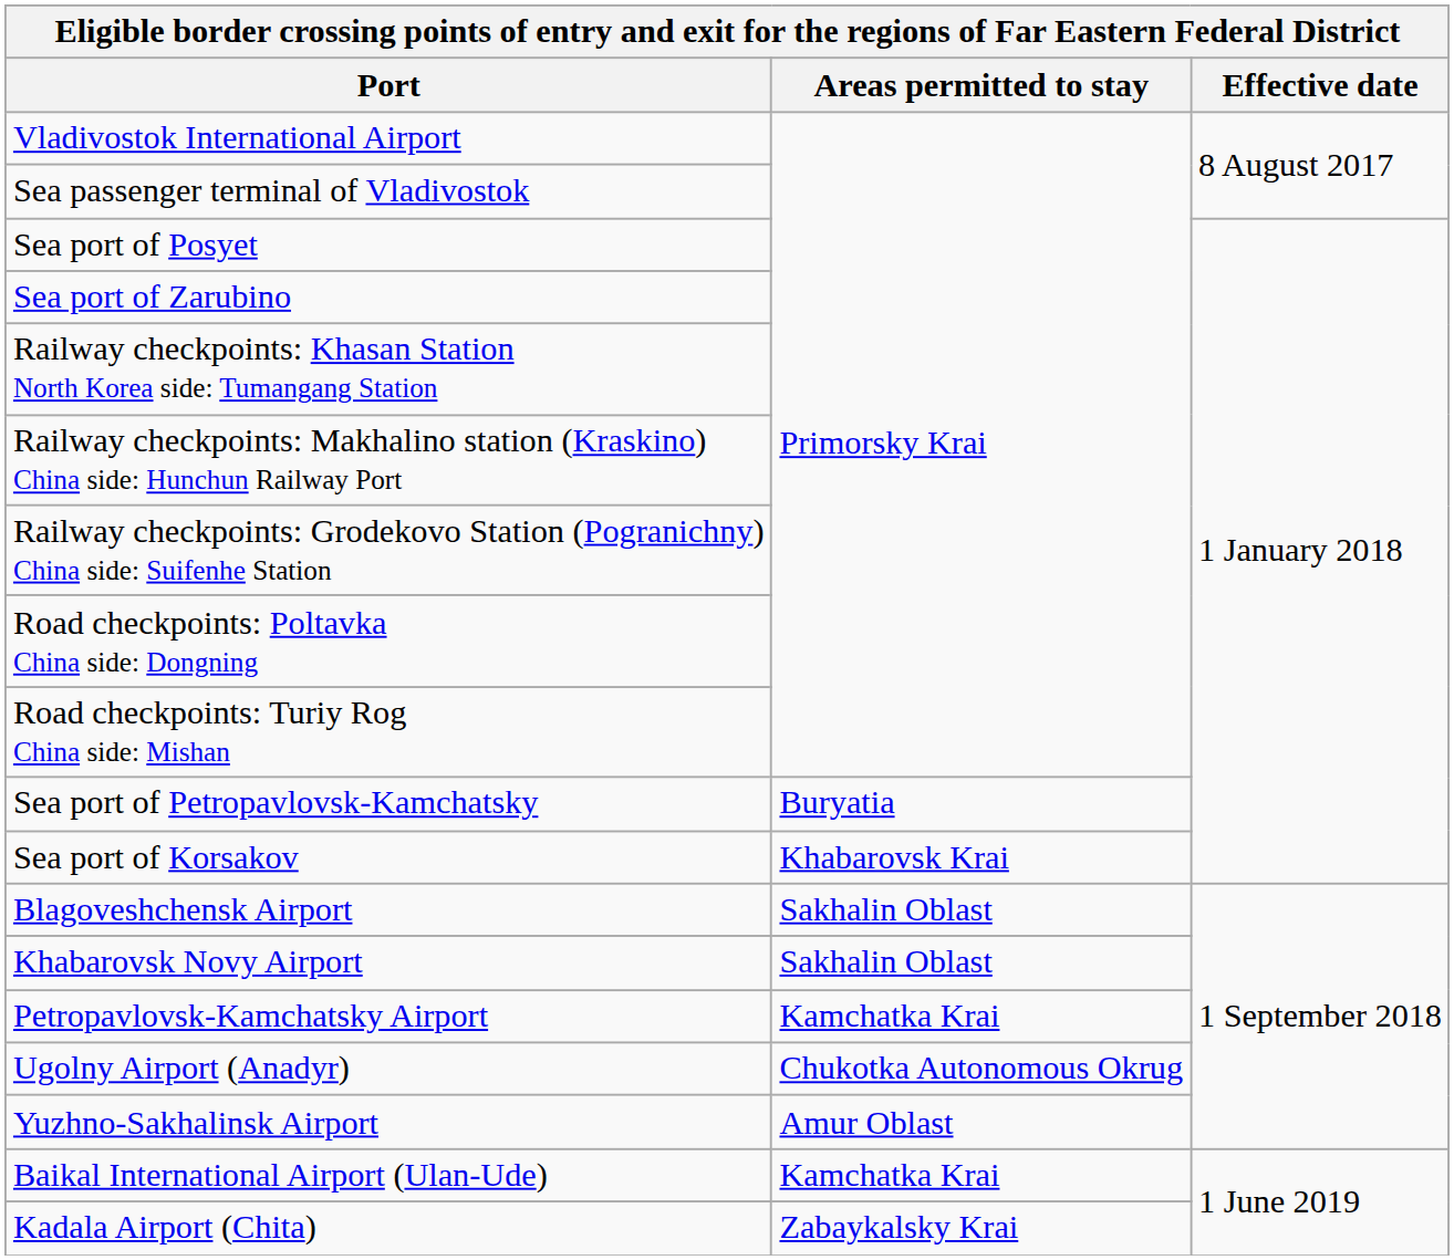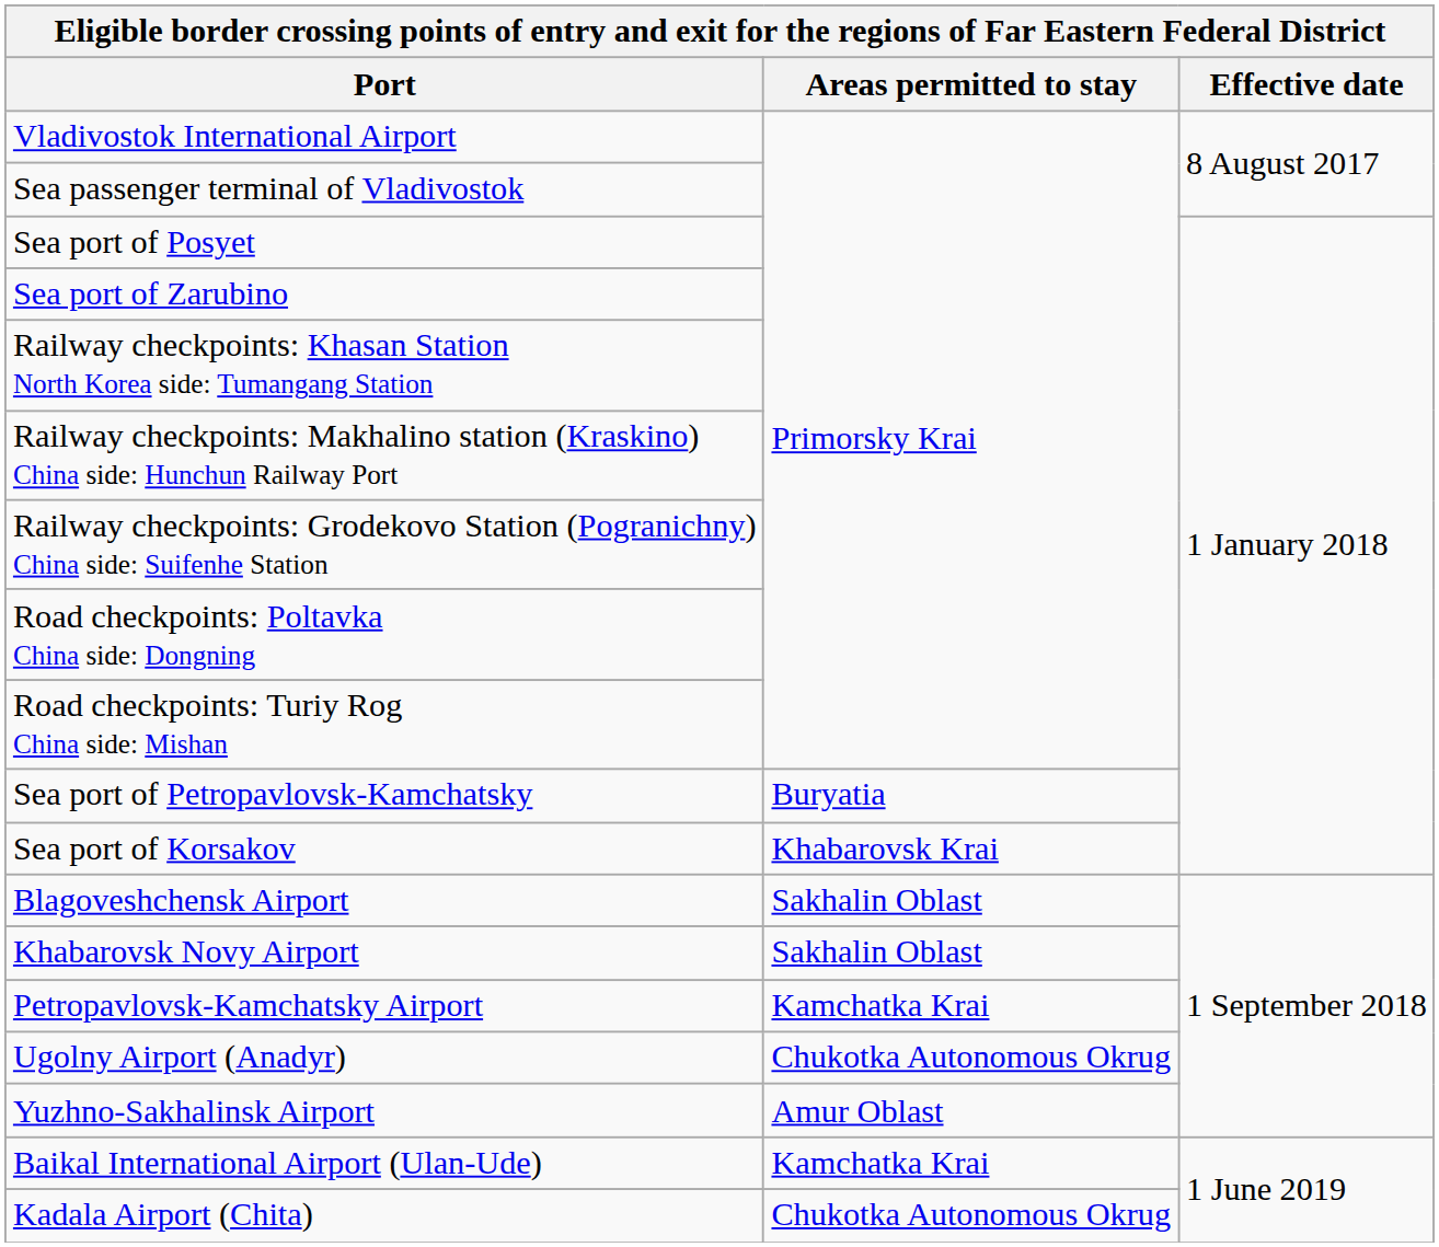 <table class="wikitable collapsible collapsed sortable">
 <tr>
 <th colspan=3>Eligible border crossing points of entry and exit for the regions of Far Eastern Federal District</th>
 </tr>
 <tr>
 <th>Port</th>
 <th>Areas permitted to stay</th>
 <th>Effective date</th>
 </tr>
 <tr>
 <td><a href='#'>Vladivostok International Airport</a></td>
 <td rowspan=9><a href='#'>Primorsky Krai</a></td>
 <td rowspan=2>8 August 2017</td>
 </tr>
 <tr>
 <td>Sea passenger terminal of <a href='#'>Vladivostok</a></td>
 </tr>
 <tr>
 <td>Sea port of <a href='#'>Posyet</a></td>
 <td rowspan=9>1 January 2018</td>
 </tr>
 <tr>
 <td><a href='#'>Sea port of Zarubino</a></td>
 </tr>
 <tr>
 <td>Railway checkpoints: <a href='#'>Khasan Station</a><br><small><a href='#'>North Korea</a> side: <a href='#'>Tumangang Station</a></small></td>
 </tr>
 <tr>
 <td>Railway checkpoints: Makhalino station (<a href='#'>Kraskino</a>)<br><small><a href='#'>China</a> side: <a href='#'>Hunchun</a> Railway Port</small></td>
 </tr>
 <tr>
 <td>Railway checkpoints: Grodekovo Station (<a href='#'>Pogranichny</a>)<br><small><a href='#'>China</a> side: <a href='#'>Suifenhe</a> Station</small></td>
 </tr>
 <tr>
 <td>Road checkpoints: <a href='#'>Poltavka</a><br><small><a href='#'>China</a> side: <a href='#'>Dongning</a></small></td>
 </tr>
 <tr>
 <td>Road checkpoints: Turiy Rog<br><small><a href='#'>China</a> side: <a href='#'>Mishan</a></small></td>
 </tr>
 <tr>
 <td>Sea port of <a href='#'>Petropavlovsk-Kamchatsky</a></td>
 <td><a href='#'>Buryatia</a></td>
 </tr>
 <tr>
 <td>Sea port of <a href='#'>Korsakov</a></td>
 <td><a href='#'>Khabarovsk Krai</a></td>
 </tr>
 <tr>
 <td><a href='#'>Blagoveshchensk Airport</a></td>
 <td><a href='#'>Sakhalin Oblast</a></td>
 <td rowspan=5>1 September 2018 </td>
 </tr>
 <tr>
 <td><a href='#'>Khabarovsk Novy Airport</a></td>
 <td><a href='#'>Sakhalin Oblast</a></td>
 </tr>
 <tr>
 <td><a href='#'>Petropavlovsk-Kamchatsky Airport</a></td>
 <td><a href='#'>Kamchatka Krai</a></td>
 </tr>
 <tr>
 <td><a href='#'>Ugolny Airport</a> (<a href='#'>Anadyr</a>)</td>
 <td><a href='#'>Chukotka Autonomous Okrug</a></td>
 </tr>
 <tr>
 <td><a href='#'>Yuzhno-Sakhalinsk Airport</a></td>
 <td><a href='#'>Amur Oblast</a></td>
 </tr>
 <tr>
 <td><a href='#'>Baikal International Airport</a> (<a href='#'>Ulan-Ude</a>)</td>
 <td><a href='#'>Kamchatka Krai</a></td>
 <td rowspan=3>1 June 2019</td>
 </tr>
 <tr>
 <td><a href='#'>Kadala Airport</a> (<a href='#'>Chita</a>)</td>
-<td><a href='#'>Zabaykalsky Krai</a></td>
+<td><a href='#'>Chukotka Autonomous Okrug</a></td>
 </tr>
 </table>
